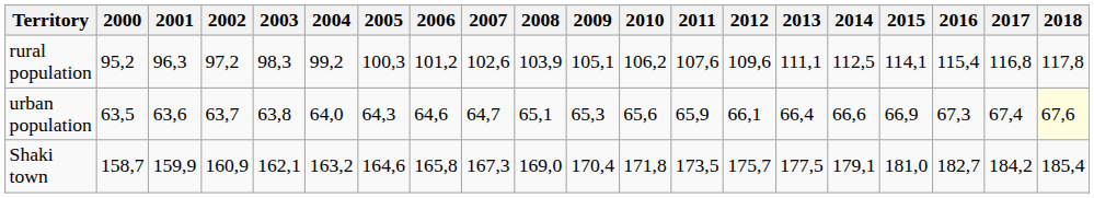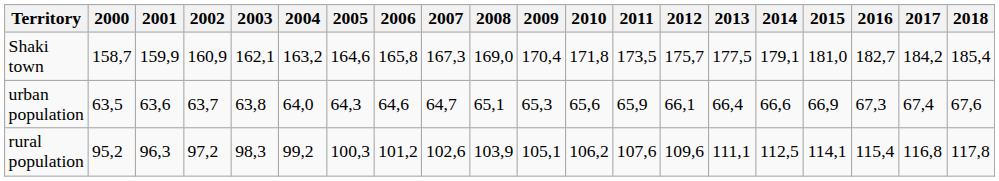 <table class="wikitable">
 <tr>
 <th>Territory</th>
 <th>2000</th>
 <th>2001</th>
 <th>2002</th>
 <th>2003</th>
 <th>2004</th>
 <th>2005</th>
 <th>2006</th>
 <th>2007</th>
 <th>2008</th>
 <th>2009</th>
 <th>2010</th>
 <th>2011</th>
 <th>2012</th>
 <th>2013</th>
 <th>2014</th>
 <th>2015</th>
 <th>2016</th>
 <th>2017</th>
 <th>2018</th>
 </tr>
 <tr>
+<td>Shaki town</td>
+<td>158,7</td>
+<td>159,9</td>
+<td>160,9</td>
+<td>162,1</td>
+<td>163,2</td>
+<td>164,6</td>
+<td>165,8</td>
+<td>167,3</td>
+<td>169,0</td>
+<td>170,4</td>
+<td>171,8</td>
+<td>173,5</td>
+<td>175,7</td>
+<td>177,5</td>
+<td>179,1</td>
+<td>181,0</td>
+<td>182,7</td>
+<td>184,2</td>
+<td>185,4</td>
+</tr>
+<tr>
+<td>urban population</td>
+<td>63,5</td>
+<td>63,6</td>
+<td>63,7</td>
+<td>63,8</td>
+<td>64,0</td>
+<td>64,3</td>
+<td>64,6</td>
+<td>64,7</td>
+<td>65,1</td>
+<td>65,3</td>
+<td>65,6</td>
+<td>65,9</td>
+<td>66,1</td>
+<td>66,4</td>
+<td>66,6</td>
+<td>66,9</td>
+<td>67,3</td>
+<td>67,4</td>
+<td>67,6</td>
+</tr>
+<tr>
 <td>rural population</td>
 <td>95,2</td>
 <td>96,3</td>
 <td>97,2</td>
 <td>98,3</td>
 <td>99,2</td>
 <td>100,3</td>
 <td>101,2</td>
 <td>102,6</td>
 <td>103,9</td>
 <td>105,1</td>
 <td>106,2</td>
 <td>107,6</td>
 <td>109,6</td>
 <td>111,1</td>
 <td>112,5</td>
 <td>114,1</td>
 <td>115,4</td>
 <td>116,8</td>
 <td>117,8</td>
 </tr>
-<tr>
-<td>urban population</td>
-<td>63,5</td>
-<td>63,6</td>
-<td>63,7</td>
-<td>63,8</td>
-<td>64,0</td>
-<td>64,3</td>
-<td>64,6</td>
-<td>64,7</td>
-<td>65,1</td>
-<td>65,3</td>
-<td>65,6</td>
-<td>65,9</td>
-<td>66,1</td>
-<td>66,4</td>
-<td>66,6</td>
-<td>66,9</td>
-<td>67,3</td>
-<td>67,4</td>
-<td style="background: lightyellow;">67,6</td>
-</tr>
-<tr>
-<td>Shaki town</td>
-<td>158,7</td>
-<td>159,9</td>
-<td>160,9</td>
-<td>162,1</td>
-<td>163,2</td>
-<td>164,6</td>
-<td>165,8</td>
-<td>167,3</td>
-<td>169,0</td>
-<td>170,4</td>
-<td>171,8</td>
-<td>173,5</td>
-<td>175,7</td>
-<td>177,5</td>
-<td>179,1</td>
-<td>181,0</td>
-<td>182,7</td>
-<td>184,2</td>
-<td>185,4</td>
-</tr>
 </table>
